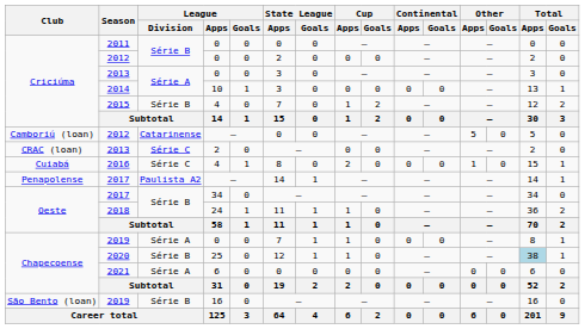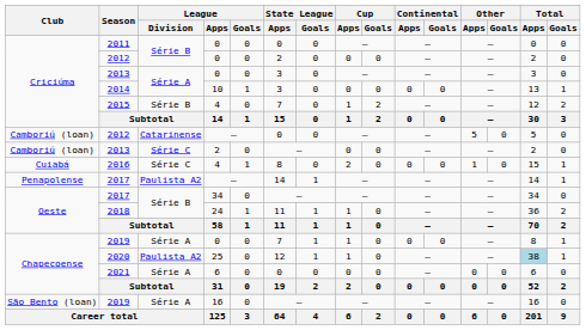 <table class="wikitable" style="text-align: center;">
 <tr>
 <th rowspan="2">Club</th>
 <th rowspan="2">Season</th>
 <th colspan="3">League</th>
 <th colspan="2">State League</th>
 <th colspan="2">Cup</th>
 <th colspan="2">Continental</th>
 <th colspan="2">Other</th>
 <th colspan="2">Total</th>
 </tr>
 <tr>
 <th>Division</th>
 <th>Apps</th>
 <th>Goals</th>
 <th>Apps</th>
 <th>Goals</th>
 <th>Apps</th>
 <th>Goals</th>
 <th>Apps</th>
 <th>Goals</th>
 <th>Apps</th>
 <th>Goals</th>
 <th>Apps</th>
 <th>Goals</th>
 </tr>
 <tr>
 <td rowspan=6 align="center"><a href='#'>Criciúma</a></td>
 <td><a href='#'>2011</a></td>
 <td rowspan=2><a href='#'>Série B</a></td>
 <td>0</td>
 <td>0</td>
 <td>0</td>
 <td>0</td>
 <td colspan="2">—</td>
 <td colspan="2">—</td>
 <td colspan="2">—</td>
 <td>0</td>
 <td>0</td>
 </tr>
 <tr>
 <td><a href='#'>2012</a></td>
 <td>0</td>
 <td>0</td>
 <td>2</td>
 <td>0</td>
 <td>0</td>
 <td>0</td>
 <td colspan="2">—</td>
 <td colspan="2">—</td>
 <td>2</td>
 <td>0</td>
 </tr>
 <tr>
 <td><a href='#'>2013</a></td>
 <td rowspan=2><a href='#'>Série A</a></td>
 <td>0</td>
 <td>0</td>
 <td>3</td>
 <td>0</td>
 <td colspan="2">—</td>
 <td colspan="2">—</td>
 <td colspan="2">—</td>
 <td>3</td>
 <td>0</td>
 </tr>
 <tr>
 <td><a href='#'>2014</a></td>
 <td>10</td>
 <td>1</td>
 <td>3</td>
 <td>0</td>
 <td>0</td>
 <td>0</td>
 <td>0</td>
 <td>0</td>
 <td colspan="2">—</td>
 <td>13</td>
 <td>1</td>
 </tr>
 <tr>
 <td><a href='#'>2015</a></td>
 <td>Série B</td>
 <td>4</td>
 <td>0</td>
 <td>7</td>
 <td>0</td>
 <td>1</td>
 <td>2</td>
 <td colspan="2">—</td>
 <td colspan="2">—</td>
 <td>12</td>
 <td>2</td>
 </tr>
 <tr>
 <th colspan="2">Subtotal</th>
 <th>14</th>
 <th>1</th>
 <th>15</th>
 <th>0</th>
 <th>1</th>
 <th>2</th>
 <th>0</th>
 <th>0</th>
 <th colspan="2">—</th>
 <th>30</th>
 <th>3</th>
 </tr>
 <tr>
 <td align="center"><a href='#'>Camboriú</a> (loan)</td>
 <td><a href='#'>2012</a></td>
 <td><a href='#'>Catarinense</a></td>
 <td colspan="2">—</td>
 <td>0</td>
 <td>0</td>
 <td colspan="2">—</td>
 <td colspan="2">—</td>
 <td>5</td>
 <td>0</td>
 <td>5</td>
 <td>0</td>
 </tr>
 <tr>
-<td align="center"><a href='#'>CRAC</a> (loan)</td>
+<td align="center"><a href='#'>Camboriú</a> (loan)</td>
 <td><a href='#'>2013</a></td>
 <td><a href='#'>Série C</a></td>
 <td>2</td>
 <td>0</td>
 <td colspan="2">—</td>
 <td>0</td>
 <td>0</td>
 <td colspan="2">—</td>
 <td colspan="2">—</td>
 <td>2</td>
 <td>0</td>
 </tr>
 <tr>
 <td align="center"><a href='#'>Cuiabá</a></td>
 <td><a href='#'>2016</a></td>
 <td>Série C</td>
 <td>4</td>
 <td>1</td>
 <td>8</td>
 <td>0</td>
 <td>2</td>
 <td>0</td>
 <td>0</td>
 <td>0</td>
 <td>1</td>
 <td>0</td>
 <td>15</td>
 <td>1</td>
 </tr>
 <tr>
 <td align="center"><a href='#'>Penapolense</a></td>
 <td><a href='#'>2017</a></td>
 <td><a href='#'>Paulista A2</a></td>
 <td colspan="2">—</td>
 <td>14</td>
 <td>1</td>
 <td colspan="2">—</td>
 <td colspan="2">—</td>
 <td colspan="2">—</td>
 <td>14</td>
 <td>1</td>
 </tr>
 <tr>
 <td rowspan=3 align="center"><a href='#'>Oeste</a></td>
 <td><a href='#'>2017</a></td>
 <td rowspan=2>Série B</td>
 <td>34</td>
 <td>0</td>
 <td colspan="2">—</td>
 <td colspan="2">—</td>
 <td colspan="2">—</td>
 <td colspan="2">—</td>
 <td>34</td>
 <td>0</td>
 </tr>
 <tr>
 <td><a href='#'>2018</a></td>
 <td>24</td>
 <td>1</td>
 <td>11</td>
 <td>1</td>
 <td>1</td>
 <td>0</td>
 <td colspan="2">—</td>
 <td colspan="2">—</td>
 <td>36</td>
 <td>2</td>
 </tr>
 <tr>
 <th colspan="2">Subtotal</th>
 <th>58</th>
 <th>1</th>
 <th>11</th>
 <th>1</th>
 <th>1</th>
 <th>0</th>
 <th colspan="2">—</th>
 <th colspan="2">—</th>
 <th>70</th>
 <th>2</th>
 </tr>
 <tr>
 <td rowspan=4 align="center"><a href='#'>Chapecoense</a></td>
 <td><a href='#'>2019</a></td>
 <td>Série A</td>
 <td>0</td>
 <td>0</td>
 <td>7</td>
 <td>1</td>
 <td>1</td>
 <td>0</td>
 <td>0</td>
 <td>0</td>
 <td colspan="2">—</td>
 <td>8</td>
 <td>1</td>
 </tr>
 <tr>
 <td><a href='#'>2020</a></td>
-<td>Série B</td>
+<td><a href='#'>Paulista A2</a></td>
 <td>25</td>
 <td>0</td>
 <td>12</td>
 <td>1</td>
 <td>1</td>
 <td>0</td>
 <td colspan="2">—</td>
 <td colspan="2">—</td>
 <td style="background: lightblue;">38</td>
 <td>1</td>
 </tr>
 <tr>
 <td><a href='#'>2021</a></td>
 <td>Série A</td>
 <td>6</td>
 <td>0</td>
 <td>0</td>
 <td>0</td>
 <td>0</td>
 <td>0</td>
 <td colspan="2">—</td>
 <td>0</td>
 <td>0</td>
 <td>6</td>
 <td>0</td>
 </tr>
 <tr>
 <th colspan="2">Subtotal</th>
 <th>31</th>
 <th>0</th>
 <th>19</th>
 <th>2</th>
 <th>2</th>
 <th>0</th>
 <th>0</th>
 <th>0</th>
 <th>0</th>
 <th>0</th>
 <th>52</th>
 <th>2</th>
 </tr>
 <tr>
 <td align="center"><a href='#'>São Bento</a> (loan)</td>
 <td><a href='#'>2019</a></td>
-<td>Série B</td>
+<td>Série A</td>
 <td>16</td>
 <td>0</td>
 <td colspan="2">—</td>
 <td colspan="2">—</td>
 <td colspan="2">—</td>
 <td colspan="2">—</td>
 <td>16</td>
 <td>0</td>
 </tr>
 <tr>
 <th colspan="3"><strong>Career total</strong></th>
 <th>125</th>
 <th>3</th>
 <th>64</th>
 <th>4</th>
 <th>6</th>
 <th>2</th>
 <th>0</th>
 <th>0</th>
 <th>6</th>
 <th>0</th>
 <th>201</th>
 <th>9</th>
 </tr>
 </table>
